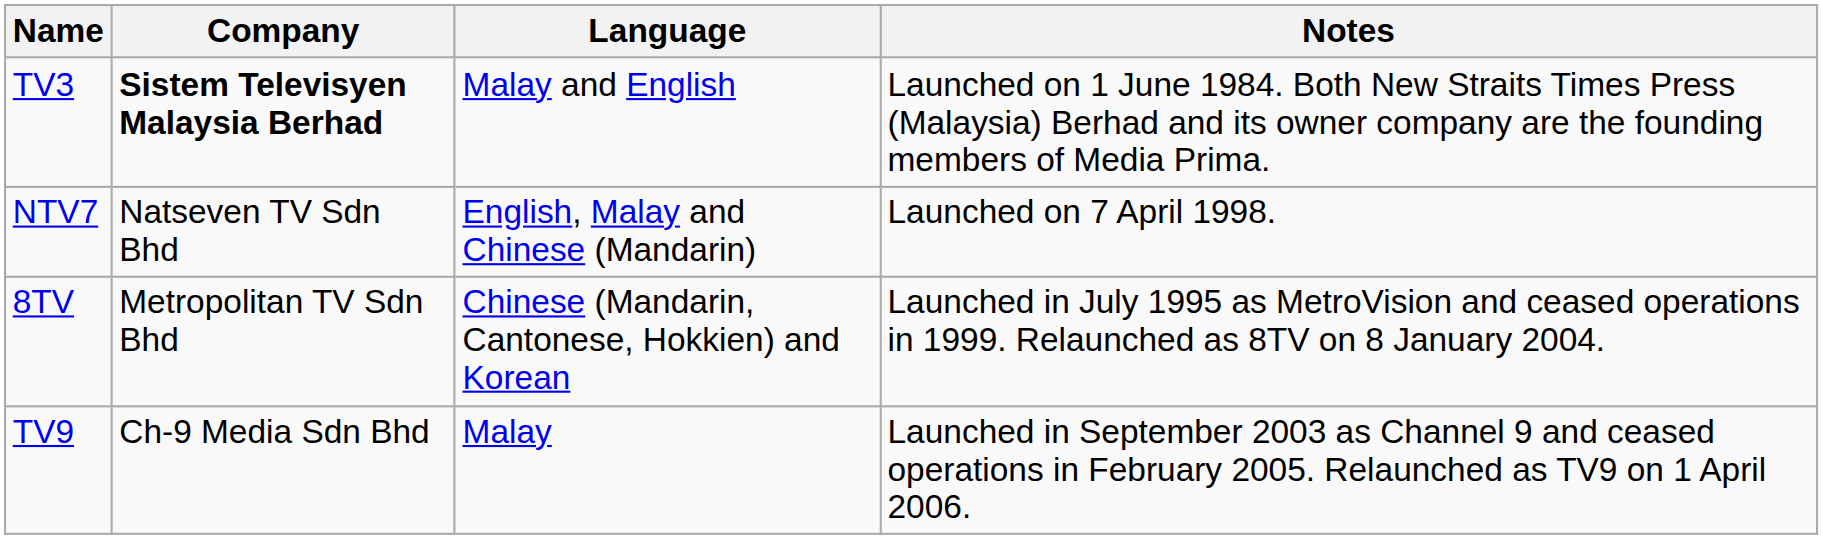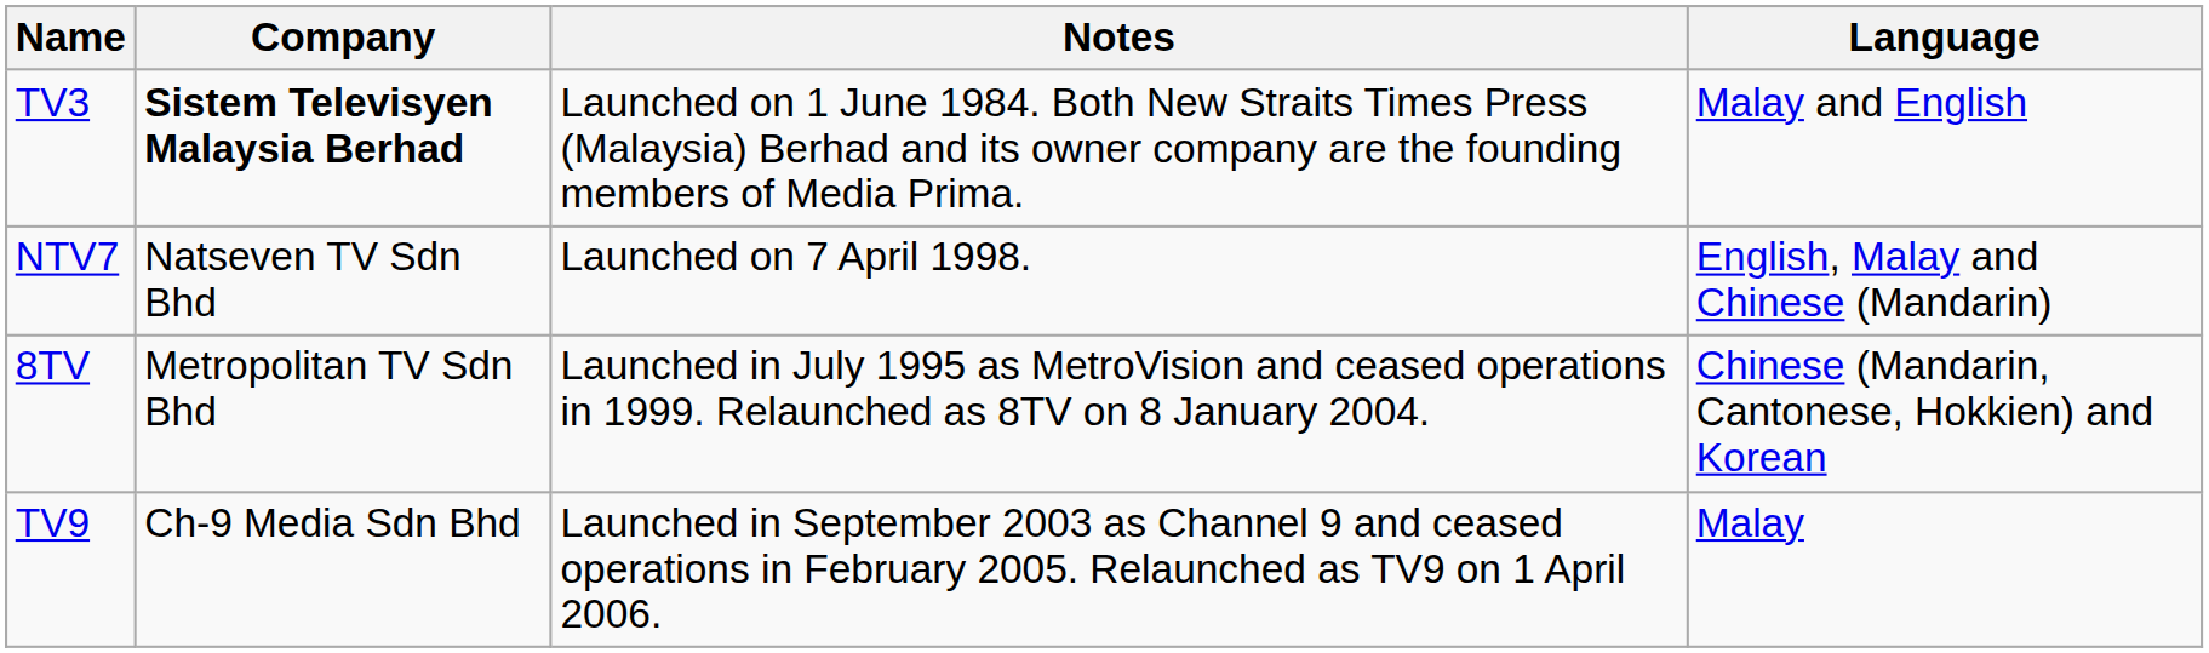 <table class="wikitable">
 <tr>
 <th>Name</th>
 <th>Company</th>
+<th>Notes</th>
 <th>Language</th>
-<th>Notes</th>
 </tr>
 <tr style="vertical-align: top; text-align: left;">
 <td><a href='#'>TV3</a></td>
 <td><strong>Sistem Televisyen Malaysia Berhad</strong></td>
+<td>Launched on 1 June 1984. Both New Straits Times Press (Malaysia) Berhad and its owner company are the founding members of Media Prima.</td>
 <td><a href='#'>Malay</a> and <a href='#'>English</a></td>
-<td>Launched on 1 June 1984. Both New Straits Times Press (Malaysia) Berhad and its owner company are the founding members of Media Prima.</td>
 </tr>
 <tr style="vertical-align: top; text-align: left;">
 <td><a href='#'>NTV7</a></td>
 <td>Natseven TV Sdn Bhd</td>
+<td>Launched on 7 April 1998.</td>
 <td><a href='#'>English</a>, <a href='#'>Malay</a> and <a href='#'>Chinese</a> (Mandarin)</td>
-<td>Launched on 7 April 1998.</td>
 </tr>
 <tr style="vertical-align: top; text-align: left;">
 <td><a href='#'>8TV</a></td>
 <td>Metropolitan TV Sdn Bhd</td>
+<td>Launched in July 1995 as MetroVision and ceased operations in 1999. Relaunched as 8TV on 8 January 2004.</td>
 <td><a href='#'>Chinese</a> (Mandarin, Cantonese, Hokkien) and <a href='#'>Korean</a></td>
-<td>Launched in July 1995 as MetroVision and ceased operations in 1999. Relaunched as 8TV on 8 January 2004.</td>
 </tr>
 <tr style="vertical-align: top; text-align: left;">
 <td><a href='#'>TV9</a></td>
 <td>Ch-9 Media Sdn Bhd</td>
+<td>Launched in September 2003 as Channel 9 and ceased operations in February 2005. Relaunched as TV9 on 1 April 2006.</td>
 <td><a href='#'>Malay</a></td>
-<td>Launched in September 2003 as Channel 9 and ceased operations in February 2005. Relaunched as TV9 on 1 April 2006.</td>
 </tr>
 </table>
